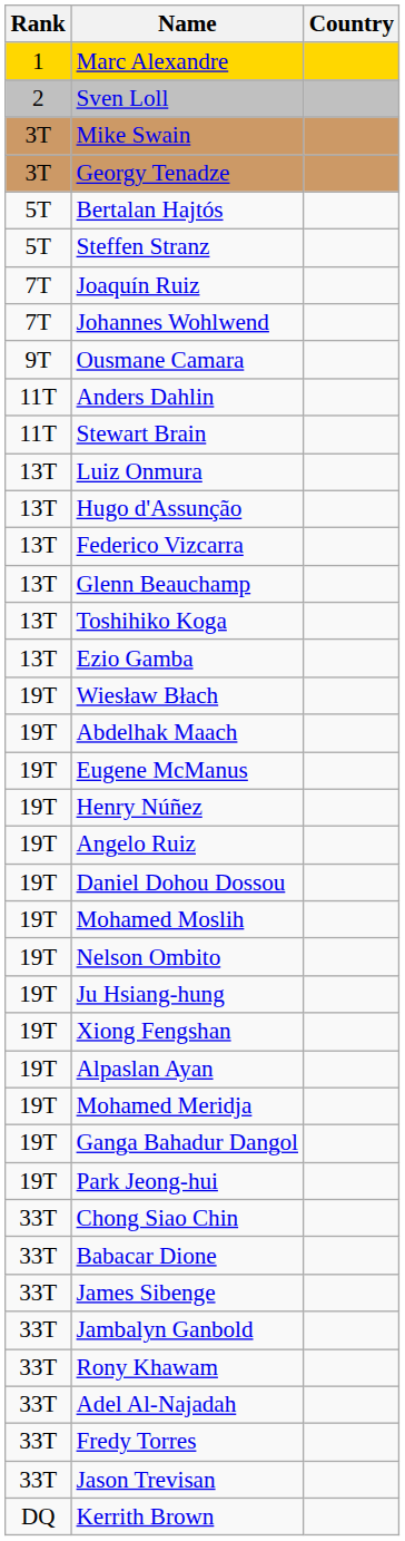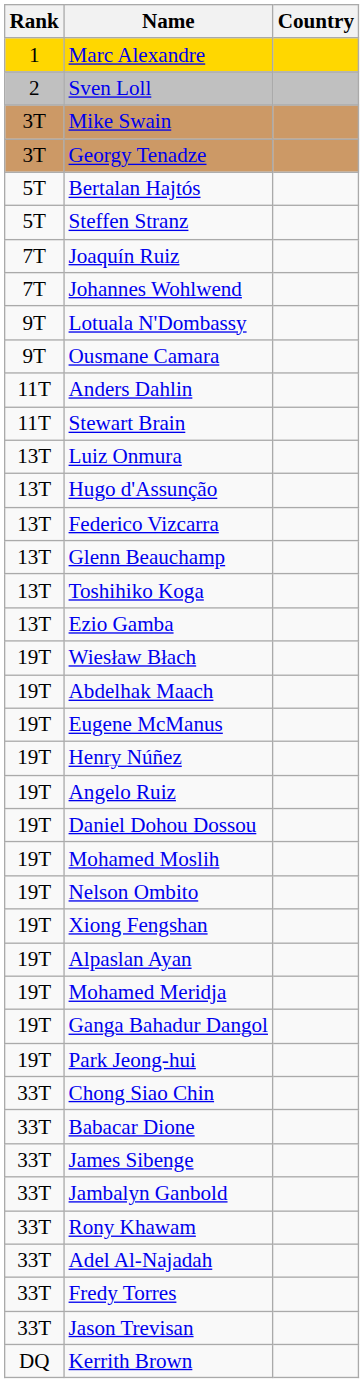 <table class="wikitable sortable" style="text-align:center">
 <tr>
 <th>Rank</th>
 <th>Name</th>
 <th>Country</th>
 </tr>
 <tr bgcolor=gold>
 <td>1</td>
 <td align="left"><a href='#'>Marc Alexandre</a></td>
 <td align="left"></td>
 </tr>
 <tr bgcolor=silver>
 <td>2</td>
 <td align="left"><a href='#'>Sven Loll</a></td>
 <td align="left"></td>
 </tr>
 <tr bgcolor=#CC9966>
 <td>3T</td>
 <td align="left"><a href='#'>Mike Swain</a></td>
 <td align="left"></td>
 </tr>
 <tr bgcolor=#CC9966>
 <td>3T</td>
 <td align="left"><a href='#'>Georgy Tenadze</a></td>
 <td align="left"></td>
 </tr>
 <tr>
 <td>5T</td>
 <td align="left"><a href='#'>Bertalan Hajtós</a></td>
 <td align="left"></td>
 </tr>
 <tr>
 <td>5T</td>
 <td align="left"><a href='#'>Steffen Stranz</a></td>
 <td align="left"></td>
 </tr>
 <tr>
 <td>7T</td>
 <td align="left"><a href='#'>Joaquín Ruiz</a></td>
 <td align="left"></td>
 </tr>
 <tr>
 <td>7T</td>
 <td align="left"><a href='#'>Johannes Wohlwend</a></td>
+<td align="left"></td>
+</tr>
+<tr>
+<td>9T</td>
+<td align="left"><a href='#'>Lotuala N'Dombassy</a></td>
 <td align="left"></td>
 </tr>
 <tr>
 <td>9T</td>
 <td align="left"><a href='#'>Ousmane Camara</a></td>
 <td align="left"></td>
 </tr>
 <tr>
 <td>11T</td>
 <td align="left"><a href='#'>Anders Dahlin</a></td>
 <td align="left"></td>
 </tr>
 <tr>
 <td>11T</td>
 <td align="left"><a href='#'>Stewart Brain</a></td>
 <td align="left"></td>
 </tr>
 <tr>
 <td>13T</td>
 <td align="left"><a href='#'>Luiz Onmura</a></td>
 <td align="left"></td>
 </tr>
 <tr>
 <td>13T</td>
 <td align="left"><a href='#'>Hugo d'Assunção</a></td>
 <td align="left"></td>
 </tr>
 <tr>
 <td>13T</td>
 <td align="left"><a href='#'>Federico Vizcarra</a></td>
 <td align="left"></td>
 </tr>
 <tr>
 <td>13T</td>
 <td align="left"><a href='#'>Glenn Beauchamp</a></td>
 <td align="left"></td>
 </tr>
 <tr>
 <td>13T</td>
 <td align="left"><a href='#'>Toshihiko Koga</a></td>
 <td align="left"></td>
 </tr>
 <tr>
 <td>13T</td>
 <td align="left"><a href='#'>Ezio Gamba</a></td>
 <td align="left"></td>
 </tr>
 <tr>
 <td>19T</td>
 <td align="left"><a href='#'>Wiesław Błach</a></td>
 <td align="left"></td>
 </tr>
 <tr>
 <td>19T</td>
 <td align="left"><a href='#'>Abdelhak Maach</a></td>
 <td align="left"></td>
 </tr>
 <tr>
 <td>19T</td>
 <td align="left"><a href='#'>Eugene McManus</a></td>
 <td align="left"></td>
 </tr>
 <tr>
 <td>19T</td>
 <td align="left"><a href='#'>Henry Núñez</a></td>
 <td align="left"></td>
 </tr>
 <tr>
 <td>19T</td>
 <td align="left"><a href='#'>Angelo Ruiz</a></td>
 <td align="left"></td>
 </tr>
 <tr>
 <td>19T</td>
 <td align="left"><a href='#'>Daniel Dohou Dossou</a></td>
 <td align="left"></td>
 </tr>
 <tr>
 <td>19T</td>
 <td align="left"><a href='#'>Mohamed Moslih</a></td>
 <td align="left"></td>
 </tr>
 <tr>
 <td>19T</td>
 <td align="left"><a href='#'>Nelson Ombito</a></td>
 <td align="left"></td>
 </tr>
 <tr>
 <td>19T</td>
-<td align="left"><a href='#'>Ju Hsiang-hung</a></td>
-<td align="left"></td>
-</tr>
-<tr>
-<td>19T</td>
 <td align="left"><a href='#'>Xiong Fengshan</a></td>
 <td align="left"></td>
 </tr>
 <tr>
 <td>19T</td>
 <td align="left"><a href='#'>Alpaslan Ayan</a></td>
 <td align="left"></td>
 </tr>
 <tr>
 <td>19T</td>
 <td align="left"><a href='#'>Mohamed Meridja</a></td>
 <td align="left"></td>
 </tr>
 <tr>
 <td>19T</td>
 <td align="left"><a href='#'>Ganga Bahadur Dangol</a></td>
 <td align="left"></td>
 </tr>
 <tr>
 <td>19T</td>
 <td align="left"><a href='#'>Park Jeong-hui</a></td>
 <td align="left"></td>
 </tr>
 <tr>
 <td>33T</td>
 <td align="left"><a href='#'>Chong Siao Chin</a></td>
 <td align="left"></td>
 </tr>
 <tr>
 <td>33T</td>
 <td align="left"><a href='#'>Babacar Dione</a></td>
 <td align="left"></td>
 </tr>
 <tr>
 <td>33T</td>
 <td align="left"><a href='#'>James Sibenge</a></td>
 <td align="left"></td>
 </tr>
 <tr>
 <td>33T</td>
 <td align="left"><a href='#'>Jambalyn Ganbold</a></td>
 <td align="left"></td>
 </tr>
 <tr>
 <td>33T</td>
 <td align="left"><a href='#'>Rony Khawam</a></td>
 <td align="left"></td>
 </tr>
 <tr>
 <td>33T</td>
 <td align="left"><a href='#'>Adel Al-Najadah</a></td>
 <td align="left"></td>
 </tr>
 <tr>
 <td>33T</td>
 <td align="left"><a href='#'>Fredy Torres</a></td>
 <td align="left"></td>
 </tr>
 <tr>
 <td>33T</td>
 <td align="left"><a href='#'>Jason Trevisan</a></td>
 <td align="left"></td>
 </tr>
 <tr>
 <td>DQ</td>
 <td align="left"><a href='#'>Kerrith Brown</a></td>
 <td align="left"></td>
 </tr>
 </table>
